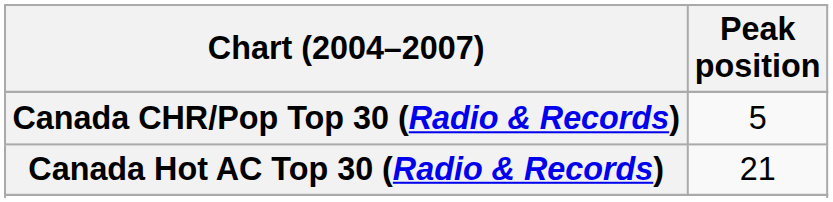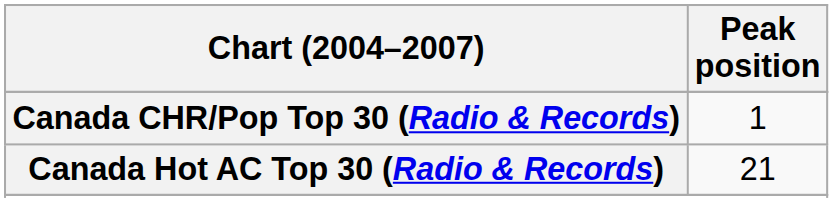 <table class="wikitable sortable plainrowheaders" style="text-align:center">
 <tr>
 <th scope="col">Chart (2004–2007)</th>
 <th scope="col">Peak<br>position</th>
 </tr>
 <tr>
 </tr>
 <tr>
 </tr>
 <tr>
 </tr>
 <tr>
 </tr>
 <tr>
 <th scope="row">Canada CHR/Pop Top 30 (<em><a href='#'>Radio & Records</a></em>)</th>
-<td>5</td>
+<td>1</td>
 </tr>
 <tr>
 <th scope="row">Canada Hot AC Top 30 (<em><a href='#'>Radio & Records</a></em>)</th>
 <td>21</td>
 </tr>
 <tr>
 </tr>
 <tr>
 </tr>
 <tr>
 </tr>
 <tr>
 </tr>
 <tr>
 </tr>
 <tr>
 </tr>
 <tr>
 </tr>
 <tr>
 </tr>
 <tr>
 </tr>
 <tr>
 </tr>
 <tr>
 </tr>
 <tr>
 </tr>
 <tr>
 </tr>
 <tr>
 </tr>
 </table>
